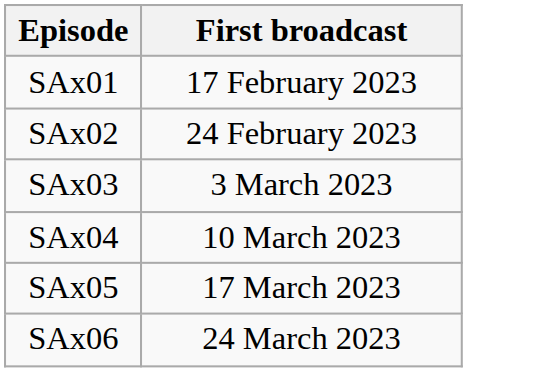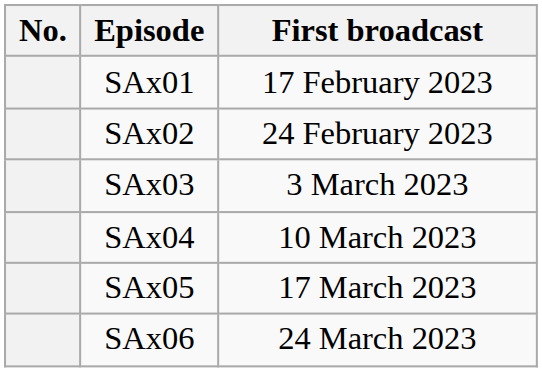 <table class="wikitable plainrowheaders"  style="text-align:center;">
 <tr>
+<th scope"col" style="width:30px;">No.</th>
 <th scope"col" style="width:60px;">Episode</th>
 <th scope"col" style="width:150px;">First broadcast</th>
 </tr>
 <tr style="background:;">
+<th scope="row"></th>
 <td>SAx01</td>
 <td>17 February 2023</td>
 </tr>
 <tr style="background:;">
+<th scope="row"></th>
 <td>SAx02</td>
 <td>24 February 2023</td>
 </tr>
 <tr style="background:;">
+<th scope="row"></th>
 <td>SAx03</td>
 <td>3 March 2023</td>
 </tr>
 <tr style="background:;">
+<th scope="row"></th>
 <td>SAx04</td>
 <td>10 March 2023</td>
 </tr>
 <tr style="background:;">
+<th scope="row"></th>
 <td>SAx05</td>
 <td>17 March 2023</td>
 </tr>
 <tr style="background:;">
+<th scope="row"></th>
 <td>SAx06</td>
 <td>24 March 2023</td>
 </tr>
 </table>
